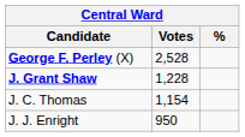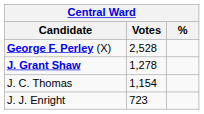 <table class="wikitable">
 <tr>
 <th colspan="3"><a href='#'>Central Ward</a></th>
 </tr>
 <tr>
 <th style="width: 170px">Candidate</th>
 <th style="width: 50px">Votes</th>
 <th style="width: 40px">%</th>
 </tr>
 <tr>
 <td><strong><a href='#'>George F. Perley</a></strong> (X)</td>
 <td>2,528</td>
 <td></td>
 </tr>
 <tr>
 <td><strong><a href='#'>J. Grant Shaw</a></strong></td>
-<td>1,228</td>
+<td>1,278</td>
 <td></td>
 </tr>
 <tr>
 <td>J. C. Thomas</td>
 <td>1,154</td>
 <td></td>
 </tr>
 <tr>
 <td>J. J. Enright</td>
-<td>950</td>
+<td>723</td>
 <td></td>
 </tr>
 </table>
